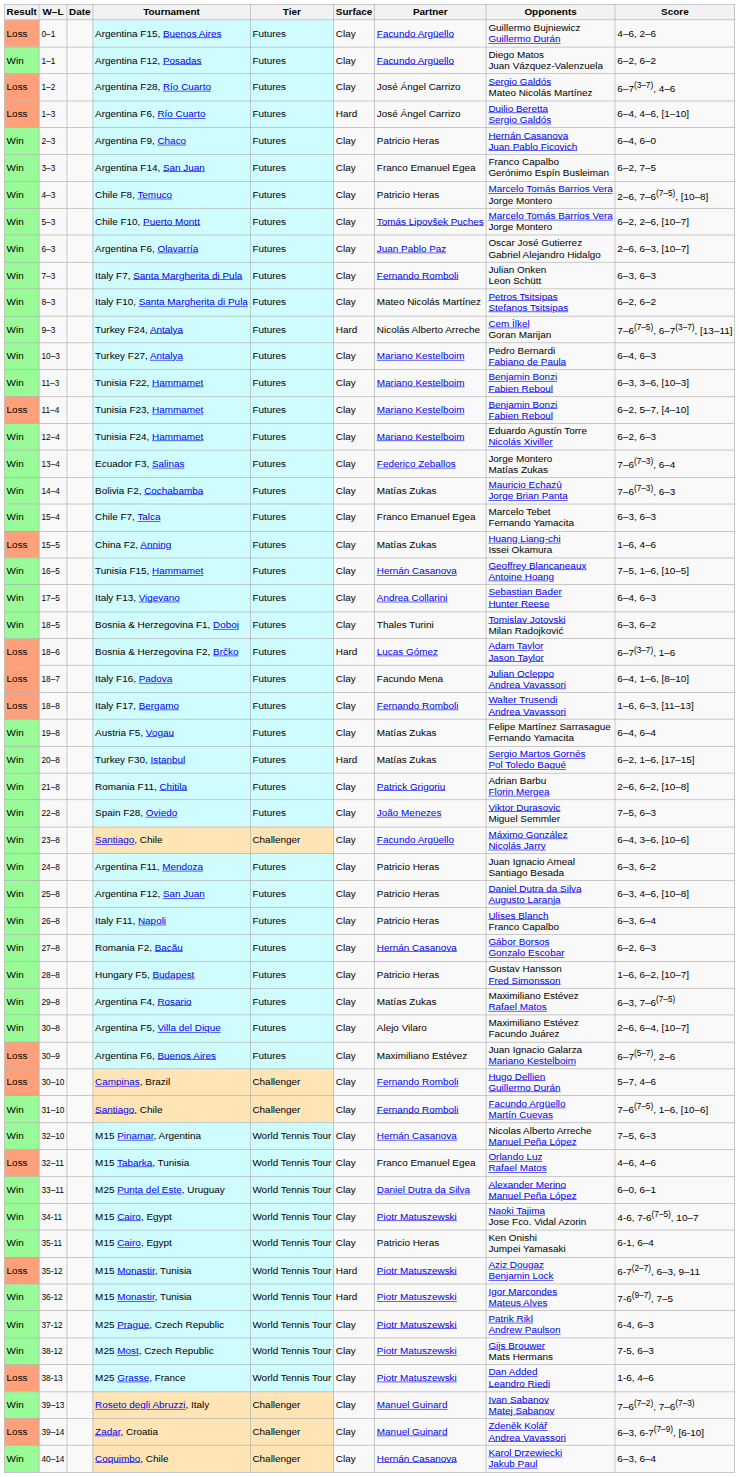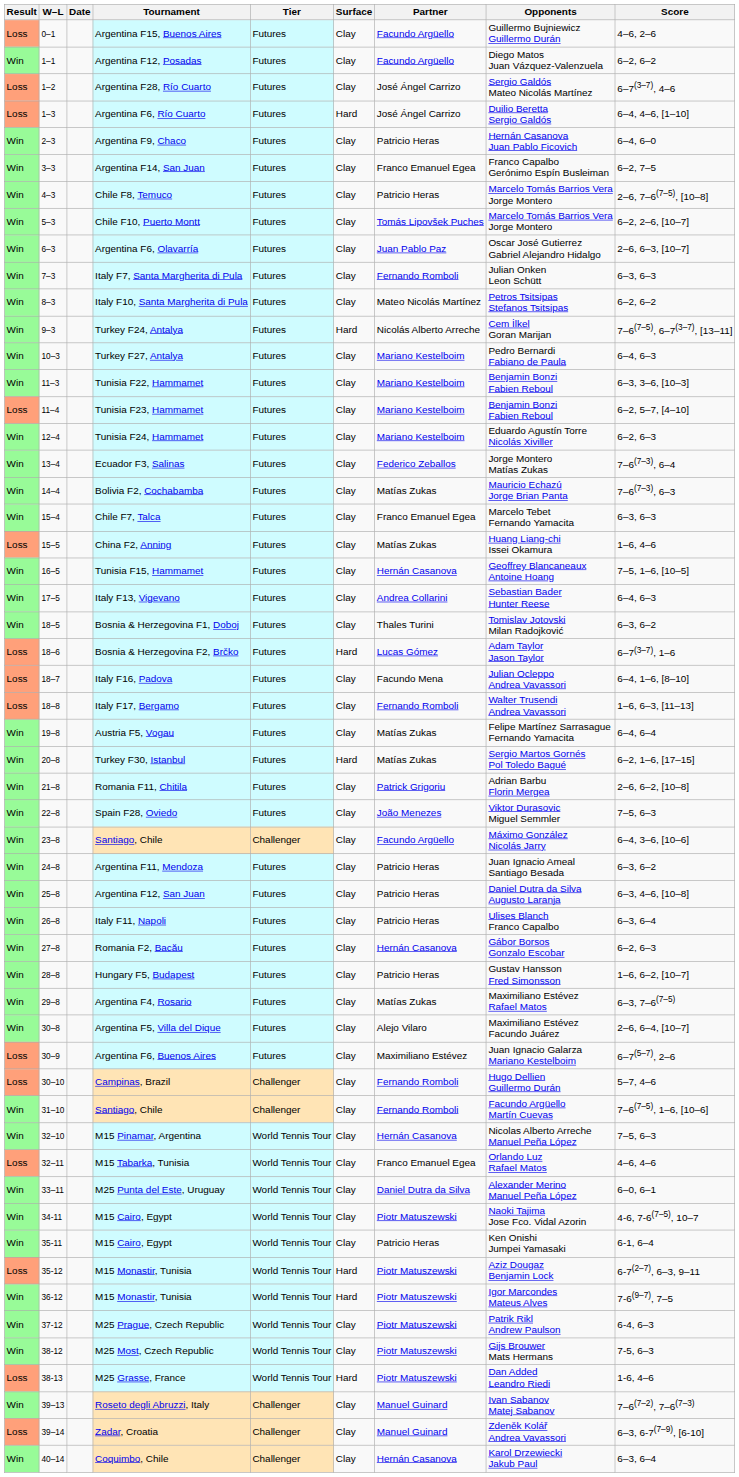 <table class="sortable wikitable">
 <tr>
 <th>Result</th>
 <th class="unsortable">W–L</th>
 <th>Date</th>
 <th>Tournament</th>
 <th>Tier</th>
 <th>Surface</th>
 <th>Partner</th>
 <th>Opponents</th>
 <th class="unsortable">Score</th>
 </tr>
 <tr>
 <td bgcolor=FFA07A>Loss</td>
 <td><small>0–1</small></td>
 <td></td>
 <td bgcolor=cffcff>Argentina F15, <a href='#'>Buenos Aires</a></td>
 <td bgcolor=cffcff>Futures</td>
 <td>Clay</td>
 <td> <a href='#'>Facundo Argüello</a></td>
 <td> Guillermo Bujniewicz<br> <a href='#'>Guillermo Durán</a></td>
 <td>4–6, 2–6</td>
 </tr>
 <tr>
 <td bgcolor=98fb98>Win</td>
 <td><small>1–1</small></td>
 <td></td>
 <td bgcolor=cffcff>Argentina F12, <a href='#'>Posadas</a></td>
 <td bgcolor=cffcff>Futures</td>
 <td>Clay</td>
 <td> <a href='#'>Facundo Argüello</a></td>
 <td> Diego Matos<br> Juan Vázquez-Valenzuela</td>
 <td>6–2, 6–2</td>
 </tr>
 <tr>
 <td bgcolor=FFA07A>Loss</td>
 <td><small>1–2</small></td>
 <td></td>
 <td bgcolor=cffcff>Argentina F28, <a href='#'>Río Cuarto</a></td>
 <td bgcolor=cffcff>Futures</td>
 <td>Clay</td>
 <td> José Ángel Carrizo</td>
 <td> <a href='#'>Sergio Galdós</a><br> Mateo Nicolás Martínez</td>
 <td>6–7<sup>(3–7)</sup>, 4–6</td>
 </tr>
 <tr>
 <td bgcolor=FFA07A>Loss</td>
 <td><small>1–3</small></td>
 <td></td>
 <td bgcolor=cffcff>Argentina F6, <a href='#'>Río Cuarto</a></td>
 <td bgcolor=cffcff>Futures</td>
 <td>Hard</td>
 <td> José Ángel Carrizo</td>
 <td> <a href='#'>Duilio Beretta</a><br> <a href='#'>Sergio Galdós</a></td>
 <td>6–4, 4–6, [1–10]</td>
 </tr>
 <tr>
 <td bgcolor=98fb98>Win</td>
 <td><small>2–3</small></td>
 <td></td>
 <td bgcolor=cffcff>Argentina F9, <a href='#'>Chaco</a></td>
 <td bgcolor=cffcff>Futures</td>
 <td>Clay</td>
 <td> Patricio Heras</td>
 <td> <a href='#'>Hernán Casanova</a><br> <a href='#'>Juan Pablo Ficovich</a></td>
 <td>6–4, 6–0</td>
 </tr>
 <tr>
 <td bgcolor=98fb98>Win</td>
 <td><small>3–3</small></td>
 <td></td>
 <td bgcolor=cffcff>Argentina F14, <a href='#'>San Juan</a></td>
 <td bgcolor=cffcff>Futures</td>
 <td>Clay</td>
 <td> Franco Emanuel Egea</td>
 <td> Franco Capalbo<br> Gerónimo Espín Busleiman</td>
 <td>6–2, 7–5</td>
 </tr>
 <tr>
 <td bgcolor=98fb98>Win</td>
 <td><small>4–3</small></td>
 <td></td>
 <td bgcolor=cffcff>Chile F8, <a href='#'>Temuco</a></td>
 <td bgcolor=cffcff>Futures</td>
 <td>Clay</td>
 <td> Patricio Heras</td>
 <td> <a href='#'>Marcelo Tomás Barrios Vera</a><br> Jorge Montero</td>
 <td>2–6, 7–6<sup>(7–5)</sup>, [10–8]</td>
 </tr>
 <tr>
 <td bgcolor=98fb98>Win</td>
 <td><small>5–3</small></td>
 <td></td>
 <td bgcolor=cffcff>Chile F10, <a href='#'>Puerto Montt</a></td>
 <td bgcolor=cffcff>Futures</td>
 <td>Clay</td>
 <td> <a href='#'>Tomás Lipovšek Puches</a></td>
 <td> <a href='#'>Marcelo Tomás Barrios Vera</a><br> Jorge Montero</td>
 <td>6–2, 2–6, [10–7]</td>
 </tr>
 <tr>
 <td bgcolor=98fb98>Win</td>
 <td><small>6–3</small></td>
 <td></td>
 <td bgcolor=cffcff>Argentina F6, <a href='#'>Olavarría</a></td>
 <td bgcolor=cffcff>Futures</td>
 <td>Clay</td>
 <td> <a href='#'>Juan Pablo Paz</a></td>
 <td> Oscar José Gutierrez<br> Gabriel Alejandro Hidalgo</td>
 <td>2–6, 6–3, [10–7]</td>
 </tr>
 <tr>
 <td bgcolor=98fb98>Win</td>
 <td><small>7–3</small></td>
 <td></td>
 <td bgcolor=cffcff>Italy F7, <a href='#'>Santa Margherita di Pula</a></td>
 <td bgcolor=cffcff>Futures</td>
 <td>Clay</td>
 <td> <a href='#'>Fernando Romboli</a></td>
 <td> Julian Onken<br> Leon Schütt</td>
 <td>6–3, 6–3</td>
 </tr>
 <tr>
 <td bgcolor=98fb98>Win</td>
 <td><small>8–3</small></td>
 <td></td>
 <td bgcolor=cffcff>Italy F10, <a href='#'>Santa Margherita di Pula</a></td>
 <td bgcolor=cffcff>Futures</td>
 <td>Clay</td>
 <td> Mateo Nicolás Martínez</td>
 <td> <a href='#'>Petros Tsitsipas</a><br> <a href='#'>Stefanos Tsitsipas</a></td>
 <td>6–2, 6–2</td>
 </tr>
 <tr>
 <td bgcolor=98fb98>Win</td>
 <td><small>9–3</small></td>
 <td></td>
 <td bgcolor=cffcff>Turkey F24, <a href='#'>Antalya</a></td>
 <td bgcolor=cffcff>Futures</td>
 <td>Hard</td>
 <td> Nicolás Alberto Arreche</td>
 <td> <a href='#'>Cem İlkel</a><br> Goran Marijan</td>
 <td>7–6<sup>(7–5)</sup>, 6–7<sup>(3–7)</sup>, [13–11]</td>
 </tr>
 <tr>
 <td bgcolor=98fb98>Win</td>
 <td><small>10–3</small></td>
 <td></td>
 <td bgcolor=cffcff>Turkey F27, <a href='#'>Antalya</a></td>
 <td bgcolor=cffcff>Futures</td>
 <td>Clay</td>
 <td> <a href='#'>Mariano Kestelboim</a></td>
 <td> Pedro Bernardi<br> <a href='#'>Fabiano de Paula</a></td>
 <td>6–4, 6–3</td>
 </tr>
 <tr>
 <td bgcolor=98fb98>Win</td>
 <td><small>11–3</small></td>
 <td></td>
 <td bgcolor=cffcff>Tunisia F22, <a href='#'>Hammamet</a></td>
 <td bgcolor=cffcff>Futures</td>
 <td>Clay</td>
 <td> <a href='#'>Mariano Kestelboim</a></td>
 <td> <a href='#'>Benjamin Bonzi</a><br> <a href='#'>Fabien Reboul</a></td>
 <td>6–3, 3–6, [10–3]</td>
 </tr>
 <tr>
 <td bgcolor=FFA07A>Loss</td>
 <td><small>11–4</small></td>
 <td></td>
 <td bgcolor=cffcff>Tunisia F23, <a href='#'>Hammamet</a></td>
 <td bgcolor=cffcff>Futures</td>
 <td>Clay</td>
 <td> <a href='#'>Mariano Kestelboim</a></td>
 <td> <a href='#'>Benjamin Bonzi</a><br> <a href='#'>Fabien Reboul</a></td>
 <td>6–2, 5–7, [4–10]</td>
 </tr>
 <tr>
 <td bgcolor=98fb98>Win</td>
 <td><small>12–4</small></td>
 <td></td>
 <td bgcolor=cffcff>Tunisia F24, <a href='#'>Hammamet</a></td>
 <td bgcolor=cffcff>Futures</td>
 <td>Clay</td>
 <td> <a href='#'>Mariano Kestelboim</a></td>
 <td> Eduardo Agustín Torre<br> <a href='#'>Nicolás Xiviller</a></td>
 <td>6–2, 6–3</td>
 </tr>
 <tr>
 <td bgcolor=98fb98>Win</td>
 <td><small>13–4</small></td>
 <td></td>
 <td bgcolor=cffcff>Ecuador F3, <a href='#'>Salinas</a></td>
 <td bgcolor=cffcff>Futures</td>
 <td>Clay</td>
 <td> <a href='#'>Federico Zeballos</a></td>
 <td> Jorge Montero<br> Matías Zukas</td>
 <td>7–6<sup>(7–3)</sup>, 6–4</td>
 </tr>
 <tr>
 <td bgcolor=98fb98>Win</td>
 <td><small>14–4</small></td>
 <td></td>
 <td bgcolor=cffcff>Bolivia F2, <a href='#'>Cochabamba</a></td>
 <td bgcolor=cffcff>Futures</td>
 <td>Clay</td>
 <td> Matías Zukas</td>
 <td> <a href='#'>Mauricio Echazú</a><br> <a href='#'>Jorge Brian Panta</a></td>
 <td>7–6<sup>(7–3)</sup>, 6–3</td>
 </tr>
 <tr>
 <td bgcolor=98fb98>Win</td>
 <td><small>15–4</small></td>
 <td></td>
 <td bgcolor=cffcff>Chile F7, <a href='#'>Talca</a></td>
 <td bgcolor=cffcff>Futures</td>
 <td>Clay</td>
 <td> Franco Emanuel Egea</td>
 <td> Marcelo Tebet<br> Fernando Yamacita</td>
 <td>6–3, 6–3</td>
 </tr>
 <tr>
 <td bgcolor=FFA07A>Loss</td>
 <td><small>15–5</small></td>
 <td></td>
 <td bgcolor=cffcff>China F2, <a href='#'>Anning</a></td>
 <td bgcolor=cffcff>Futures</td>
 <td>Clay</td>
 <td> Matías Zukas</td>
 <td> <a href='#'>Huang Liang-chi</a><br> Issei Okamura</td>
 <td>1–6, 4–6</td>
 </tr>
 <tr>
 <td bgcolor=98fb98>Win</td>
 <td><small>16–5</small></td>
 <td></td>
 <td bgcolor=cffcff>Tunisia F15, <a href='#'>Hammamet</a></td>
 <td bgcolor=cffcff>Futures</td>
 <td>Clay</td>
 <td> <a href='#'>Hernán Casanova</a></td>
 <td> <a href='#'>Geoffrey Blancaneaux</a><br> <a href='#'>Antoine Hoang</a></td>
 <td>7–5, 1–6, [10–5]</td>
 </tr>
 <tr>
 <td bgcolor=98fb98>Win</td>
 <td><small>17–5</small></td>
 <td></td>
 <td bgcolor=cffcff>Italy F13, <a href='#'>Vigevano</a></td>
 <td bgcolor=cffcff>Futures</td>
 <td>Clay</td>
 <td> <a href='#'>Andrea Collarini</a></td>
 <td> <a href='#'>Sebastian Bader</a><br> <a href='#'>Hunter Reese</a></td>
 <td>6–4, 6–3</td>
 </tr>
 <tr>
 <td bgcolor=98fb98>Win</td>
 <td><small>18–5</small></td>
 <td></td>
 <td bgcolor=cffcff>Bosnia & Herzegovina F1, <a href='#'>Doboj</a></td>
 <td bgcolor=cffcff>Futures</td>
 <td>Clay</td>
 <td> Thales Turini</td>
 <td> <a href='#'>Tomislav Jotovski</a><br> Milan Radojković</td>
 <td>6–3, 6–2</td>
 </tr>
 <tr>
 <td bgcolor=FFA07A>Loss</td>
 <td><small>18–6</small></td>
 <td></td>
 <td bgcolor=cffcff>Bosnia & Herzegovina F2, <a href='#'>Brčko</a></td>
 <td bgcolor=cffcff>Futures</td>
 <td>Hard</td>
 <td> <a href='#'>Lucas Gómez</a></td>
 <td> <a href='#'>Adam Taylor</a> <br>  <a href='#'>Jason Taylor</a></td>
 <td>6–7<sup>(3–7)</sup>, 1–6</td>
 </tr>
 <tr>
 <td bgcolor=FFA07A>Loss</td>
 <td><small>18–7</small></td>
 <td></td>
 <td bgcolor=cffcff>Italy F16, <a href='#'>Padova</a></td>
 <td bgcolor=cffcff>Futures</td>
 <td>Clay</td>
 <td> Facundo Mena</td>
 <td> <a href='#'>Julian Ocleppo</a><br> <a href='#'>Andrea Vavassori</a></td>
 <td>6–4, 1–6, [8–10]</td>
 </tr>
 <tr>
 <td bgcolor=FFA07A>Loss</td>
 <td><small>18–8</small></td>
 <td></td>
 <td bgcolor=cffcff>Italy F17, <a href='#'>Bergamo</a></td>
 <td bgcolor=cffcff>Futures</td>
 <td>Clay</td>
 <td> <a href='#'>Fernando Romboli</a></td>
 <td> <a href='#'>Walter Trusendi</a><br> <a href='#'>Andrea Vavassori</a></td>
 <td>1–6, 6–3, [11–13]</td>
 </tr>
 <tr>
 <td bgcolor=98fb98>Win</td>
 <td><small>19–8</small></td>
 <td></td>
 <td bgcolor=cffcff>Austria F5, <a href='#'>Vogau</a></td>
 <td bgcolor=cffcff>Futures</td>
 <td>Clay</td>
 <td> Matías Zukas</td>
 <td> Felipe Martínez Sarrasague<br> Fernando Yamacita</td>
 <td>6–4, 6–4</td>
 </tr>
 <tr>
 <td bgcolor=98fb98>Win</td>
 <td><small>20–8</small></td>
 <td></td>
 <td bgcolor=cffcff>Turkey F30, <a href='#'>Istanbul</a></td>
 <td bgcolor=cffcff>Futures</td>
 <td>Hard</td>
 <td> Matías Zukas</td>
 <td> <a href='#'>Sergio Martos Gornés</a><br> <a href='#'>Pol Toledo Bagué</a></td>
 <td>6–2, 1–6, [17–15]</td>
 </tr>
 <tr>
 <td bgcolor=98fb98>Win</td>
 <td><small>21–8</small></td>
 <td></td>
 <td bgcolor=cffcff>Romania F11, <a href='#'>Chitila</a></td>
 <td bgcolor=cffcff>Futures</td>
 <td>Clay</td>
 <td> <a href='#'>Patrick Grigoriu</a></td>
 <td> Adrian Barbu<br> <a href='#'>Florin Mergea</a></td>
 <td>2–6, 6–2, [10–8]</td>
 </tr>
 <tr>
 <td bgcolor=98fb98>Win</td>
 <td><small>22–8</small></td>
 <td></td>
 <td bgcolor=cffcff>Spain F28, <a href='#'>Oviedo</a></td>
 <td bgcolor=cffcff>Futures</td>
 <td>Clay</td>
 <td> <a href='#'>João Menezes</a></td>
 <td> <a href='#'>Viktor Durasovic</a><br> Miguel Semmler</td>
 <td>7–5, 6–3</td>
 </tr>
 <tr>
 <td bgcolor=98fb98>Win</td>
 <td><small>23–8</small></td>
 <td><a href='#'></a></td>
 <td bgcolor=moccasin><a href='#'>Santiago</a>, Chile</td>
 <td bgcolor=moccasin>Challenger</td>
 <td>Clay</td>
 <td> <a href='#'>Facundo Argüello</a></td>
 <td> <a href='#'>Máximo González</a><br> <a href='#'>Nicolás Jarry</a></td>
 <td>6–4, 3–6, [10–6]</td>
 </tr>
 <tr>
 <td bgcolor=98fb98>Win</td>
 <td><small>24–8</small></td>
 <td></td>
 <td bgcolor=cffcff>Argentina F11, <a href='#'>Mendoza</a></td>
 <td bgcolor=cffcff>Futures</td>
 <td>Clay</td>
 <td> Patricio Heras</td>
 <td> Juan Ignacio Ameal<br> Santiago Besada</td>
 <td>6–3, 6–2</td>
 </tr>
 <tr>
 <td bgcolor=98fb98>Win</td>
 <td><small>25–8</small></td>
 <td></td>
 <td bgcolor=cffcff>Argentina F12, <a href='#'>San Juan</a></td>
 <td bgcolor=cffcff>Futures</td>
 <td>Clay</td>
 <td> Patricio Heras</td>
 <td> <a href='#'>Daniel Dutra da Silva</a><br> <a href='#'>Augusto Laranja</a></td>
 <td>6–3, 4–6, [10–8]</td>
 </tr>
 <tr>
 <td bgcolor=98fb98>Win</td>
 <td><small>26–8</small></td>
 <td></td>
 <td bgcolor=cffcff>Italy F11, <a href='#'>Napoli</a></td>
 <td bgcolor=cffcff>Futures</td>
 <td>Clay</td>
 <td> Patricio Heras</td>
 <td> <a href='#'>Ulises Blanch</a><br> Franco Capalbo</td>
 <td>6–3, 6–4</td>
 </tr>
 <tr>
 <td bgcolor=98fb98>Win</td>
 <td><small>27–8</small></td>
 <td></td>
 <td bgcolor=cffcff>Romania F2, <a href='#'>Bacău</a></td>
 <td bgcolor=cffcff>Futures</td>
 <td>Clay</td>
 <td> <a href='#'>Hernán Casanova</a></td>
 <td> <a href='#'>Gábor Borsos</a><br> <a href='#'>Gonzalo Escobar</a></td>
 <td>6–2, 6–3</td>
 </tr>
 <tr>
 <td bgcolor=98fb98>Win</td>
 <td><small>28–8</small></td>
 <td></td>
 <td bgcolor=cffcff>Hungary F5, <a href='#'>Budapest</a></td>
 <td bgcolor=cffcff>Futures</td>
 <td>Clay</td>
 <td> Patricio Heras</td>
 <td> Gustav Hansson<br> <a href='#'>Fred Simonsson</a></td>
 <td>1–6, 6–2, [10–7]</td>
 </tr>
 <tr>
 <td bgcolor=98fb98>Win</td>
 <td><small>29–8</small></td>
 <td></td>
 <td bgcolor=cffcff>Argentina F4, <a href='#'>Rosario</a></td>
 <td bgcolor=cffcff>Futures</td>
 <td>Clay</td>
 <td> Matías Zukas</td>
 <td> Maximiliano Estévez<br> <a href='#'>Rafael Matos</a></td>
 <td>6–3, 7–6<sup>(7–5)</sup></td>
 </tr>
 <tr>
 <td bgcolor=98fb98>Win</td>
 <td><small>30–8</small></td>
 <td></td>
 <td bgcolor=cffcff>Argentina F5, <a href='#'>Villa del Dique</a></td>
 <td bgcolor=cffcff>Futures</td>
 <td>Clay</td>
 <td> Alejo Vilaro</td>
 <td> Maximiliano Estévez<br> Facundo Juárez</td>
 <td>2–6, 6–4, [10–7]</td>
 </tr>
 <tr>
 <td bgcolor=FFA07A>Loss</td>
 <td><small>30–9</small></td>
 <td></td>
 <td bgcolor=cffcff>Argentina F6, <a href='#'>Buenos Aires</a></td>
 <td bgcolor=cffcff>Futures</td>
 <td>Clay</td>
 <td> Maximiliano Estévez</td>
 <td> Juan Ignacio Galarza<br> <a href='#'>Mariano Kestelboim</a></td>
 <td>6–7<sup>(5–7)</sup>, 2–6</td>
 </tr>
 <tr>
 <td bgcolor=FFA07A>Loss</td>
 <td><small>30–10</small></td>
 <td><a href='#'></a></td>
 <td bgcolor=moccasin><a href='#'>Campinas</a>, Brazil</td>
 <td bgcolor=moccasin>Challenger</td>
 <td>Clay</td>
 <td> <a href='#'>Fernando Romboli</a></td>
 <td> <a href='#'>Hugo Dellien</a><br> <a href='#'>Guillermo Durán</a></td>
 <td>5–7, 4–6</td>
 </tr>
 <tr>
 <td bgcolor=98fb98>Win</td>
 <td><small>31–10</small></td>
 <td><a href='#'></a></td>
 <td bgcolor=moccasin><a href='#'>Santiago</a>, Chile</td>
 <td bgcolor=moccasin>Challenger</td>
 <td>Clay</td>
 <td> <a href='#'>Fernando Romboli</a></td>
 <td> <a href='#'>Facundo Argüello</a><br> <a href='#'>Martín Cuevas</a></td>
 <td>7–6<sup>(7–5)</sup>, 1–6, [10–6]</td>
 </tr>
 <tr>
 <td bgcolor=98fb98>Win</td>
 <td><small>32–10</small></td>
 <td></td>
 <td bgcolor=cffcff>M15 <a href='#'>Pinamar</a>, Argentina</td>
 <td bgcolor=cffcff>World Tennis Tour</td>
 <td>Clay</td>
 <td> <a href='#'>Hernán Casanova</a></td>
 <td> Nicolas Alberto Arreche<br> <a href='#'>Manuel Peña López</a></td>
 <td>7–5, 6–3</td>
 </tr>
 <tr>
 <td bgcolor=FFA07A>Loss</td>
 <td><small>32–11</small></td>
 <td></td>
 <td bgcolor=cffcff>M15 <a href='#'>Tabarka</a>, Tunisia</td>
 <td bgcolor=cffcff>World Tennis Tour</td>
 <td>Clay</td>
 <td> Franco Emanuel Egea</td>
 <td> <a href='#'>Orlando Luz</a><br> <a href='#'>Rafael Matos</a></td>
 <td>4–6, 4–6</td>
 </tr>
 <tr>
 <td bgcolor=98fb98>Win</td>
 <td><small>33–11</small></td>
 <td></td>
 <td bgcolor=cffcff>M25 <a href='#'>Punta del Este</a>, Uruguay</td>
 <td bgcolor=cffcff>World Tennis Tour</td>
 <td>Clay</td>
 <td> <a href='#'>Daniel Dutra da Silva</a></td>
 <td> <a href='#'>Alexander Merino</a><br> <a href='#'>Manuel Peña López</a></td>
 <td>6–0, 6–1</td>
 </tr>
 <tr>
 <td bgcolor=98fb98>Win</td>
 <td><small>34-11</small></td>
 <td></td>
 <td bgcolor=cffcff>M15 <a href='#'>Cairo</a>, Egypt</td>
 <td bgcolor=cffcff>World Tennis Tour</td>
 <td>Clay</td>
 <td> <a href='#'>Piotr Matuszewski</a></td>
 <td> <a href='#'>Naoki Tajima</a><br> Jose Fco. Vidal Azorin</td>
 <td>4-6, 7-6<sup>(7–5)</sup>, 10–7</td>
 </tr>
 <tr>
 <td bgcolor=98fb98>Win</td>
 <td><small>35-11</small></td>
 <td></td>
 <td bgcolor=cffcff>M15 <a href='#'>Cairo</a>, Egypt</td>
 <td bgcolor=cffcff>World Tennis Tour</td>
 <td>Clay</td>
 <td> Patricio Heras</td>
 <td> Ken Onishi<br> Jumpei Yamasaki</td>
 <td>6-1, 6–4</td>
 </tr>
 <tr>
 <td bgcolor=FFA07A>Loss</td>
 <td><small>35-12</small></td>
 <td></td>
 <td bgcolor=cffcff>M15 <a href='#'>Monastir</a>, Tunisia</td>
 <td bgcolor=cffcff>World Tennis Tour</td>
 <td>Hard</td>
 <td> <a href='#'>Piotr Matuszewski</a></td>
 <td> <a href='#'>Aziz Dougaz</a><br> <a href='#'>Benjamin Lock</a></td>
 <td>6-7<sup>(2–7)</sup>, 6–3, 9–11</td>
 </tr>
 <tr>
 <td bgcolor=98fb98>Win</td>
 <td><small>36-12</small></td>
 <td></td>
 <td bgcolor=cffcff>M15 <a href='#'>Monastir</a>, Tunisia</td>
 <td bgcolor=cffcff>World Tennis Tour</td>
 <td>Hard</td>
 <td> <a href='#'>Piotr Matuszewski</a></td>
 <td> <a href='#'>Igor Marcondes</a><br>  <a href='#'>Mateus Alves</a></td>
 <td>7-6<sup>(9–7)</sup>, 7–5</td>
 </tr>
 <tr>
 <td bgcolor=98fb98>Win</td>
 <td><small>37-12</small></td>
 <td></td>
 <td bgcolor=cffcff>M25 <a href='#'>Prague</a>, Czech Republic</td>
 <td bgcolor=cffcff>World Tennis Tour</td>
 <td>Clay</td>
 <td> <a href='#'>Piotr Matuszewski</a></td>
 <td> <a href='#'>Patrik Rikl</a><br>  <a href='#'>Andrew Paulson</a></td>
 <td>6-4, 6–3</td>
 </tr>
 <tr>
 <td bgcolor=98fb98>Win</td>
 <td><small>38-12</small></td>
 <td></td>
 <td bgcolor=cffcff>M25 <a href='#'>Most</a>, Czech Republic</td>
 <td bgcolor=cffcff>World Tennis Tour</td>
 <td>Clay</td>
 <td> <a href='#'>Piotr Matuszewski</a></td>
 <td> <a href='#'>Gijs Brouwer</a><br>  Mats Hermans</td>
 <td>7-5, 6–3</td>
 </tr>
 <tr>
 <td bgcolor=FFA07A>Loss</td>
 <td><small>38-13</small></td>
 <td></td>
 <td bgcolor=cffcff>M25 <a href='#'>Grasse</a>, France</td>
 <td bgcolor=cffcff>World Tennis Tour</td>
-<td>Clay</td>
+<td>Hard</td>
 <td> <a href='#'>Piotr Matuszewski</a></td>
 <td> <a href='#'>Dan Added</a><br>  <a href='#'>Leandro Riedi</a></td>
 <td>1-6, 4–6</td>
 </tr>
 <tr>
 <td bgcolor=98fb98>Win</td>
 <td><small>39–13</small></td>
 <td><a href='#'></a></td>
 <td bgcolor=moccasin><a href='#'>Roseto degli Abruzzi</a>, Italy</td>
 <td bgcolor=moccasin>Challenger</td>
 <td>Clay</td>
 <td> <a href='#'>Manuel Guinard</a></td>
 <td> <a href='#'>Ivan Sabanov</a><br> <a href='#'>Matej Sabanov</a></td>
 <td>7–6<sup>(7–2)</sup>, 7–6<sup>(7–3)</sup></td>
 </tr>
 <tr>
 <td style="background:#ffa07a;">Loss</td>
 <td><small>39–14</small></td>
 <td><a href='#'></a></td>
 <td style="background:moccasin;"><a href='#'>Zadar</a>, Croatia</td>
 <td style="background:moccasin;">Challenger</td>
 <td>Clay</td>
 <td> <a href='#'>Manuel Guinard</a></td>
 <td> <a href='#'>Zdeněk Kolář</a><br> <a href='#'>Andrea Vavassori</a></td>
 <td>6–3, 6-7<sup>(7–9)</sup>, [6-10]</td>
 </tr>
 <tr>
 <td bgcolor=98fb98>Win</td>
 <td><small>40–14</small></td>
 <td><a href='#'></a></td>
 <td bgcolor=moccasin><a href='#'>Coquimbo</a>, Chile</td>
 <td bgcolor=moccasin>Challenger</td>
 <td>Clay</td>
 <td> <a href='#'>Hernán Casanova</a></td>
 <td> <a href='#'>Karol Drzewiecki</a><br> <a href='#'>Jakub Paul</a></td>
 <td>6–3, 6–4</td>
 </tr>
 </table>
